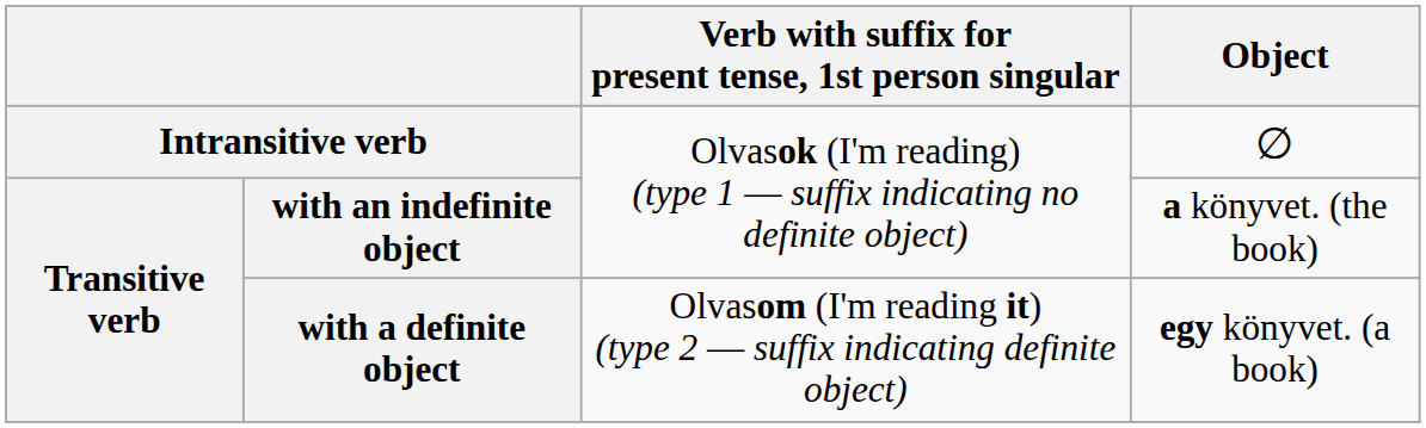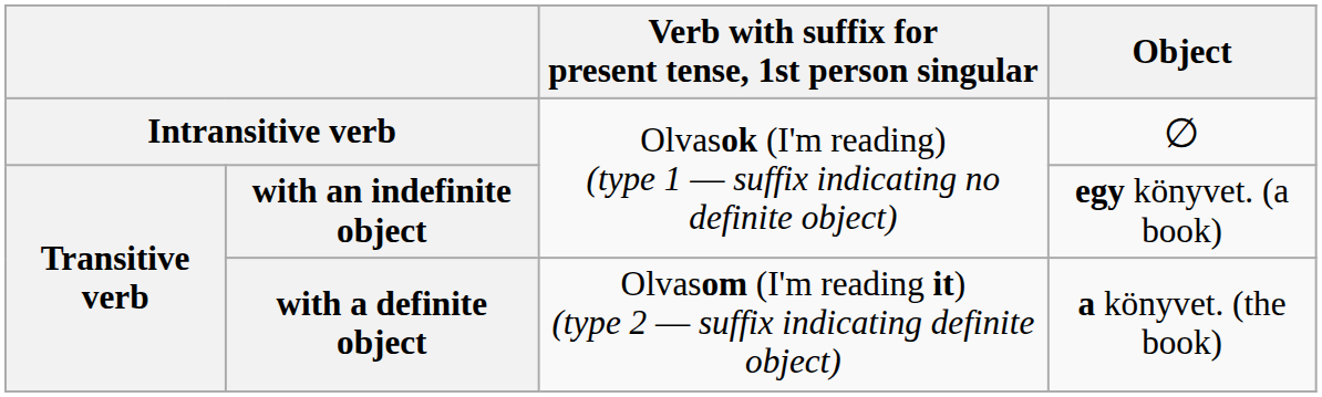 <table class="wikitable" align=center>
 <tr>
 <th colspan=2> </th>
 <th>Verb with suffix for<br>present tense, 1st person singular</th>
 <th>Object</th>
 </tr>
 <tr>
 <th colspan=2>Intransitive verb<br></th>
 <td align=center rowspan=2>Olvas<strong>ok</strong> (I'm reading)<br><em>(type 1 ― suffix indicating no definite object)</em></td>
 <td align=center><big>∅</big></td>
 </tr>
 <tr>
 <th rowspan=2>Transitive verb<br></th>
 <th>with an indefinite object<br></th>
-<td align=center><strong>a</strong> könyvet. (the book)</td>
+<td align=center><strong>egy</strong> könyvet. (a book)</td>
 </tr>
 <tr>
 <th>with a definite object<br></th>
 <td align=center>Olvas<strong>om</strong> (I'm reading <strong>it</strong>)<br><em>(type 2 ― suffix indicating definite object)</em></td>
-<td align=center><strong>egy</strong> könyvet. (a book)</td>
+<td align=center><strong>a</strong> könyvet. (the book)</td>
 </tr>
 </table>
